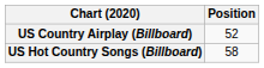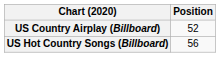 <table class="wikitable sortable plainrowheaders" style="text-align:center">
 <tr>
 <th scope="col">Chart (2020)</th>
 <th scope="col">Position</th>
 </tr>
 <tr>
 <th scope="row">US Country Airplay (<em>Billboard</em>)</th>
 <td>52</td>
 </tr>
 <tr>
 <th scope="row">US Hot Country Songs (<em>Billboard</em>)</th>
-<td>58</td>
+<td>56</td>
 </tr>
 </table>
